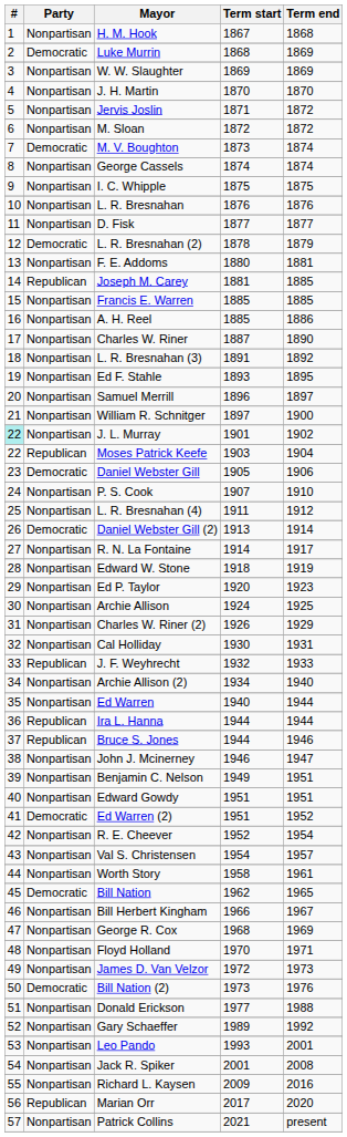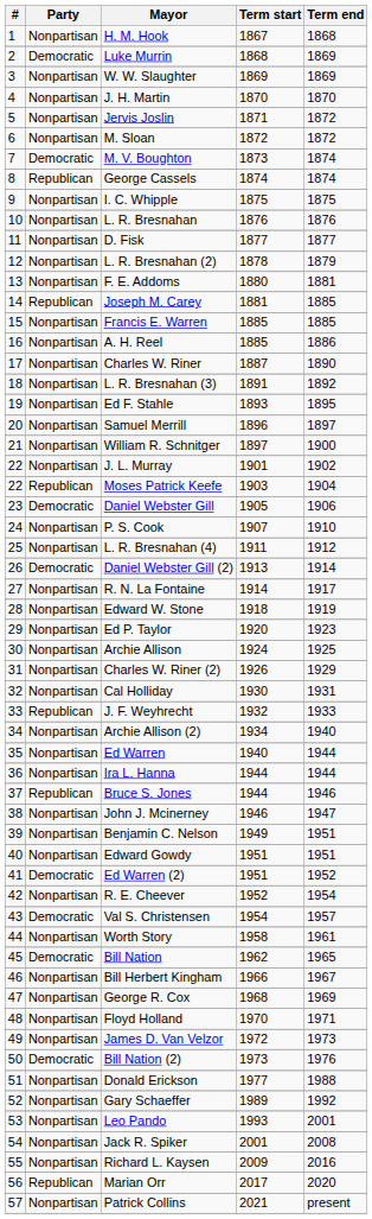 <table class="wikitable">
 <tr>
 <th>#</th>
 <th>Party</th>
 <th>Mayor</th>
 <th>Term start</th>
 <th>Term end</th>
 </tr>
 <tr>
 <td>1</td>
 <td>Nonpartisan</td>
 <td><a href='#'>H. M. Hook</a></td>
 <td>1867</td>
 <td>1868</td>
 </tr>
 <tr>
 </tr>
 <tr>
 <td>2</td>
 <td>Democratic</td>
 <td><a href='#'>Luke Murrin</a></td>
 <td>1868</td>
 <td>1869</td>
 </tr>
 <tr>
 </tr>
 <tr>
 <td>3</td>
 <td>Nonpartisan</td>
 <td>W. W. Slaughter</td>
 <td>1869</td>
 <td>1869</td>
 </tr>
 <tr>
 </tr>
 <tr>
 <td>4</td>
 <td>Nonpartisan</td>
 <td>J. H. Martin</td>
 <td>1870</td>
 <td>1870</td>
 </tr>
 <tr>
 </tr>
 <tr>
 <td>5</td>
 <td>Nonpartisan</td>
 <td><a href='#'>Jervis Joslin</a></td>
 <td>1871</td>
 <td>1872</td>
 </tr>
 <tr>
 </tr>
 <tr>
 <td>6</td>
 <td>Nonpartisan</td>
 <td>M. Sloan</td>
 <td>1872</td>
 <td>1872</td>
 </tr>
 <tr>
 </tr>
 <tr>
 <td>7</td>
 <td>Democratic</td>
 <td><a href='#'>M. V. Boughton</a></td>
 <td>1873</td>
 <td>1874</td>
 </tr>
 <tr>
 </tr>
 <tr>
 <td>8</td>
-<td>Nonpartisan</td>
+<td>Republican</td>
 <td>George Cassels</td>
 <td>1874</td>
 <td>1874</td>
 </tr>
 <tr>
 </tr>
 <tr>
 <td>9</td>
 <td>Nonpartisan</td>
 <td>I. C. Whipple</td>
 <td>1875</td>
 <td>1875</td>
 </tr>
 <tr>
 </tr>
 <tr>
 <td>10</td>
 <td>Nonpartisan</td>
 <td>L. R. Bresnahan</td>
 <td>1876</td>
 <td>1876</td>
 </tr>
 <tr>
 </tr>
 <tr>
 <td>11</td>
 <td>Nonpartisan</td>
 <td>D. Fisk</td>
 <td>1877</td>
 <td>1877</td>
 </tr>
 <tr>
 </tr>
 <tr>
 <td>12</td>
-<td>Democratic</td>
+<td>Nonpartisan</td>
 <td>L. R. Bresnahan (2)</td>
 <td>1878</td>
 <td>1879</td>
 </tr>
 <tr>
 </tr>
 <tr>
 <td>13</td>
 <td>Nonpartisan</td>
 <td>F. E. Addoms</td>
 <td>1880</td>
 <td>1881</td>
 </tr>
 <tr>
 </tr>
 <tr>
 <td>14</td>
 <td>Republican</td>
 <td><a href='#'>Joseph M. Carey</a></td>
 <td>1881</td>
 <td>1885</td>
 </tr>
 <tr>
 </tr>
 <tr>
 <td>15</td>
 <td>Nonpartisan</td>
 <td><a href='#'>Francis E. Warren</a></td>
 <td>1885</td>
 <td>1885</td>
 </tr>
 <tr>
 </tr>
 <tr>
 <td>16</td>
 <td>Nonpartisan</td>
 <td>A. H. Reel</td>
 <td>1885</td>
 <td>1886</td>
 </tr>
 <tr>
 </tr>
 <tr>
 <td>17</td>
 <td>Nonpartisan</td>
 <td>Charles W. Riner</td>
 <td>1887</td>
 <td>1890</td>
 </tr>
 <tr>
 </tr>
 <tr>
 <td>18</td>
 <td>Nonpartisan</td>
 <td>L. R. Bresnahan (3)</td>
 <td>1891</td>
 <td>1892</td>
 </tr>
 <tr>
 </tr>
 <tr>
 <td>19</td>
 <td>Nonpartisan</td>
 <td>Ed F. Stahle</td>
 <td>1893</td>
 <td>1895</td>
 </tr>
 <tr>
 </tr>
 <tr>
 <td>20</td>
 <td>Nonpartisan</td>
 <td>Samuel Merrill</td>
 <td>1896</td>
 <td>1897</td>
 </tr>
 <tr>
 </tr>
 <tr>
 <td>21</td>
 <td>Nonpartisan</td>
 <td>William R. Schnitger</td>
 <td>1897</td>
 <td>1900</td>
 </tr>
 <tr>
 </tr>
 <tr>
-<td style="background: paleturquoise;">22</td>
+<td>22</td>
 <td>Nonpartisan</td>
 <td>J. L. Murray</td>
 <td>1901</td>
 <td>1902</td>
 </tr>
 <tr>
 </tr>
 <tr>
 <td>22</td>
 <td>Republican</td>
 <td><a href='#'>Moses Patrick Keefe</a></td>
 <td>1903</td>
 <td>1904</td>
 </tr>
 <tr>
 </tr>
 <tr>
 <td>23</td>
 <td>Democratic</td>
 <td><a href='#'>Daniel Webster Gill</a></td>
 <td>1905</td>
 <td>1906</td>
 </tr>
 <tr>
 </tr>
 <tr>
 <td>24</td>
 <td>Nonpartisan</td>
 <td>P. S. Cook</td>
 <td>1907</td>
 <td>1910</td>
 </tr>
 <tr>
 </tr>
 <tr>
 <td>25</td>
 <td>Nonpartisan</td>
 <td>L. R. Bresnahan (4)</td>
 <td>1911</td>
 <td>1912</td>
 </tr>
 <tr>
 </tr>
 <tr>
 <td>26</td>
 <td>Democratic</td>
 <td><a href='#'>Daniel Webster Gill</a> (2)</td>
 <td>1913</td>
 <td>1914</td>
 </tr>
 <tr>
 </tr>
 <tr>
 <td>27</td>
 <td>Nonpartisan</td>
 <td>R. N. La Fontaine</td>
 <td>1914</td>
 <td>1917</td>
 </tr>
 <tr>
 </tr>
 <tr>
 <td>28</td>
 <td>Nonpartisan</td>
 <td>Edward W. Stone</td>
 <td>1918</td>
 <td>1919</td>
 </tr>
 <tr>
 </tr>
 <tr>
 <td>29</td>
 <td>Nonpartisan</td>
 <td>Ed P. Taylor</td>
 <td>1920</td>
 <td>1923</td>
 </tr>
 <tr>
 </tr>
 <tr>
 <td>30</td>
 <td>Nonpartisan</td>
 <td>Archie Allison</td>
 <td>1924</td>
 <td>1925</td>
 </tr>
 <tr>
 </tr>
 <tr>
 <td>31</td>
 <td>Nonpartisan</td>
 <td>Charles W. Riner (2)</td>
 <td>1926</td>
 <td>1929</td>
 </tr>
 <tr>
 </tr>
 <tr>
 <td>32</td>
 <td>Nonpartisan</td>
 <td>Cal Holliday</td>
 <td>1930</td>
 <td>1931</td>
 </tr>
 <tr>
 </tr>
 <tr>
 <td>33</td>
 <td>Republican</td>
 <td>J. F. Weyhrecht</td>
 <td>1932</td>
 <td>1933</td>
 </tr>
 <tr>
 </tr>
 <tr>
 <td>34</td>
 <td>Nonpartisan</td>
 <td>Archie Allison (2)</td>
 <td>1934</td>
 <td>1940</td>
 </tr>
 <tr>
 </tr>
 <tr>
 <td>35</td>
 <td>Nonpartisan</td>
 <td><a href='#'>Ed Warren</a></td>
 <td>1940</td>
 <td>1944</td>
 </tr>
 <tr>
 </tr>
 <tr>
 <td>36</td>
-<td>Republican</td>
+<td>Nonpartisan</td>
 <td><a href='#'>Ira L. Hanna</a></td>
 <td>1944</td>
 <td>1944</td>
 </tr>
 <tr>
 </tr>
 <tr>
 <td>37</td>
 <td>Republican</td>
 <td><a href='#'>Bruce S. Jones</a></td>
 <td>1944</td>
 <td>1946</td>
 </tr>
 <tr>
 </tr>
 <tr>
 <td>38</td>
 <td>Nonpartisan</td>
 <td>John J. Mcinerney</td>
 <td>1946</td>
 <td>1947</td>
 </tr>
 <tr>
 </tr>
 <tr>
 <td>39</td>
 <td>Nonpartisan</td>
 <td>Benjamin C. Nelson</td>
 <td>1949</td>
 <td>1951</td>
 </tr>
 <tr>
 </tr>
 <tr>
 <td>40</td>
 <td>Nonpartisan</td>
 <td>Edward Gowdy</td>
 <td>1951</td>
 <td>1951</td>
 </tr>
 <tr>
 </tr>
 <tr>
 <td>41</td>
 <td>Democratic</td>
 <td><a href='#'>Ed Warren</a> (2)</td>
 <td>1951</td>
 <td>1952</td>
 </tr>
 <tr>
 </tr>
 <tr>
 <td>42</td>
 <td>Nonpartisan</td>
 <td>R. E. Cheever</td>
 <td>1952</td>
 <td>1954</td>
 </tr>
 <tr>
 </tr>
 <tr>
 <td>43</td>
-<td>Nonpartisan</td>
+<td>Democratic</td>
 <td>Val S. Christensen</td>
 <td>1954</td>
 <td>1957</td>
 </tr>
 <tr>
 </tr>
 <tr>
 <td>44</td>
 <td>Nonpartisan</td>
 <td>Worth Story</td>
 <td>1958</td>
 <td>1961</td>
 </tr>
 <tr>
 </tr>
 <tr>
 <td>45</td>
 <td>Democratic</td>
 <td><a href='#'>Bill Nation</a></td>
 <td>1962</td>
 <td>1965</td>
 </tr>
 <tr>
 </tr>
 <tr>
 <td>46</td>
 <td>Nonpartisan</td>
 <td>Bill Herbert Kingham</td>
 <td>1966</td>
 <td>1967</td>
 </tr>
 <tr>
 </tr>
 <tr>
 <td>47</td>
 <td>Nonpartisan</td>
 <td>George R. Cox</td>
 <td>1968</td>
 <td>1969</td>
 </tr>
 <tr>
 </tr>
 <tr>
 <td>48</td>
 <td>Nonpartisan</td>
 <td>Floyd Holland</td>
 <td>1970</td>
 <td>1971</td>
 </tr>
 <tr>
 </tr>
 <tr>
 <td>49</td>
 <td>Nonpartisan</td>
 <td><a href='#'>James D. Van Velzor</a></td>
 <td>1972</td>
 <td>1973</td>
 </tr>
 <tr>
 </tr>
 <tr>
 <td>50</td>
 <td>Democratic</td>
 <td><a href='#'>Bill Nation</a> (2)</td>
 <td>1973</td>
 <td>1976</td>
 </tr>
 <tr>
 </tr>
 <tr>
 <td>51</td>
 <td>Nonpartisan</td>
 <td>Donald Erickson</td>
 <td>1977</td>
 <td>1988</td>
 </tr>
 <tr>
 </tr>
 <tr>
 <td>52</td>
 <td>Nonpartisan</td>
 <td>Gary Schaeffer</td>
 <td>1989</td>
 <td>1992</td>
 </tr>
 <tr>
 </tr>
 <tr>
 <td>53</td>
 <td>Nonpartisan</td>
 <td><a href='#'>Leo Pando</a></td>
 <td>1993</td>
 <td>2001</td>
 </tr>
 <tr>
 </tr>
 <tr>
 <td>54</td>
 <td>Nonpartisan</td>
 <td>Jack R. Spiker</td>
 <td>2001</td>
 <td>2008</td>
 </tr>
 <tr>
 </tr>
 <tr>
 <td>55</td>
 <td>Nonpartisan</td>
 <td>Richard L. Kaysen</td>
 <td>2009</td>
 <td>2016</td>
 </tr>
 <tr>
 </tr>
 <tr>
 <td>56</td>
 <td>Republican</td>
 <td>Marian Orr</td>
 <td>2017</td>
 <td>2020</td>
 </tr>
 <tr>
 </tr>
 <tr>
 <td>57</td>
 <td>Nonpartisan</td>
 <td>Patrick Collins</td>
 <td>2021</td>
 <td>present</td>
 </tr>
 <tr>
 </tr>
 </table>
